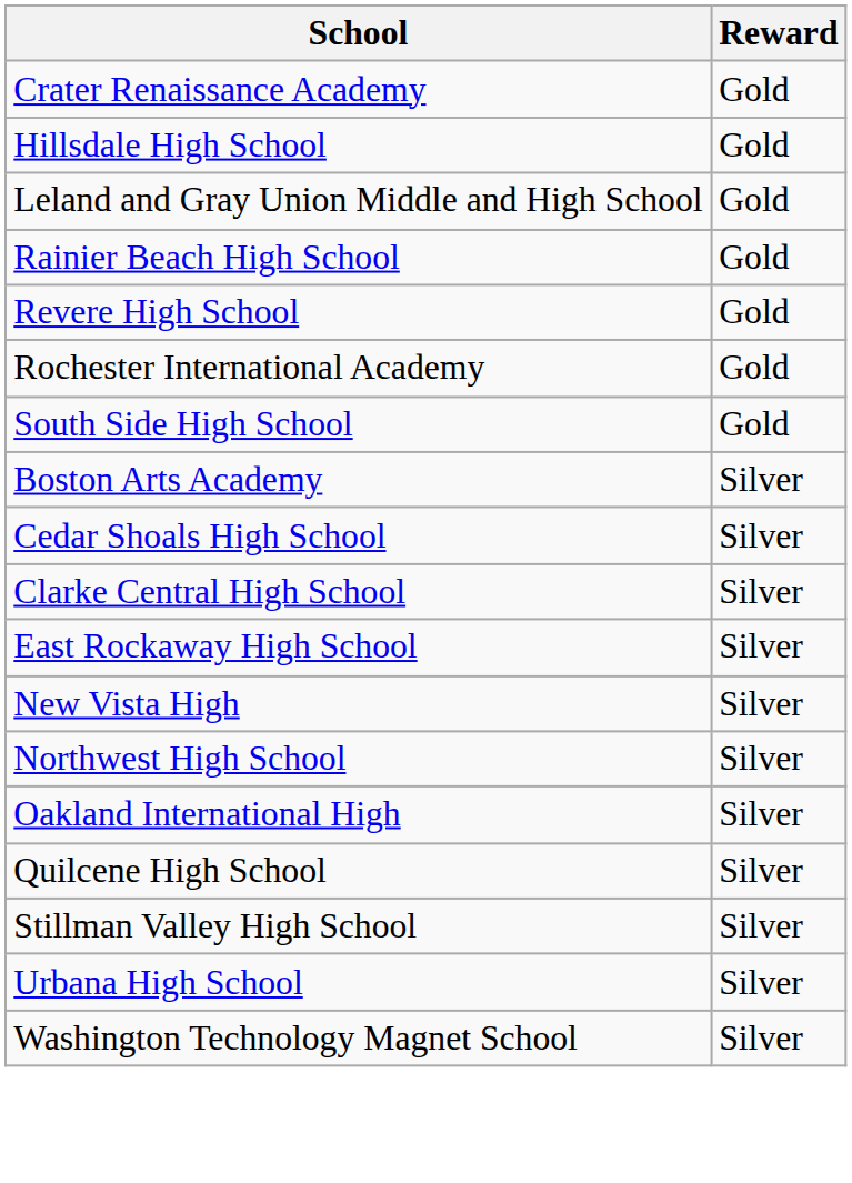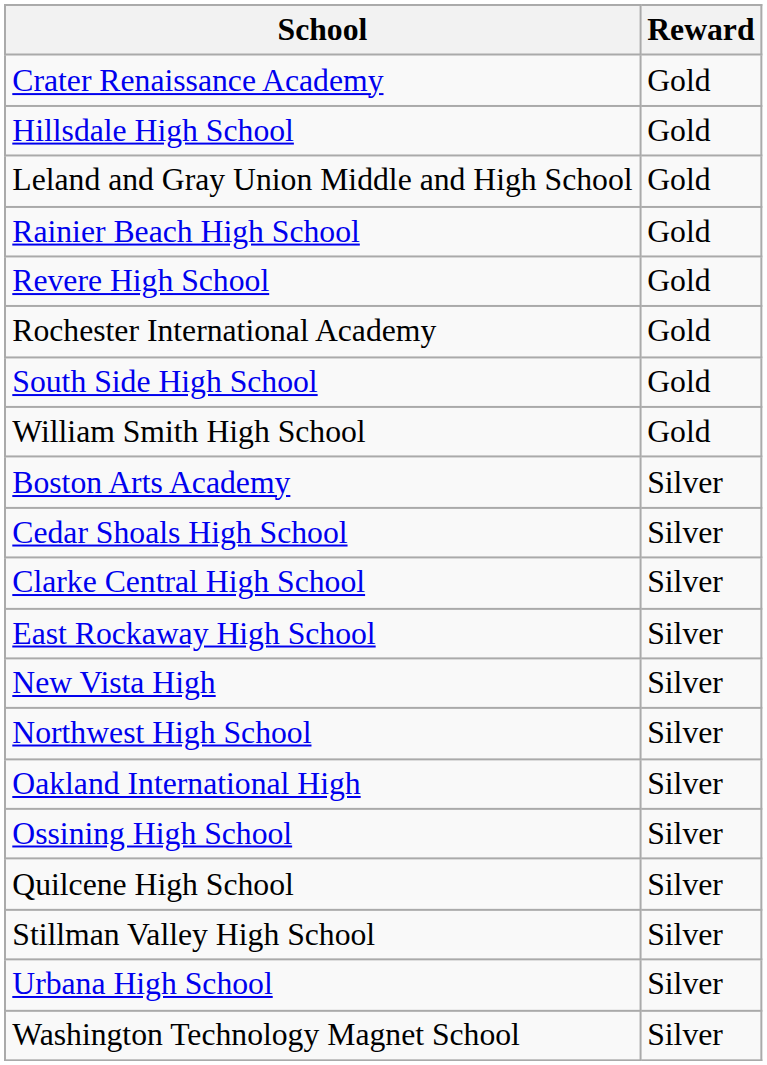 <table class="wikitable">
 <tr>
 <th>School</th>
 <th>Reward</th>
 </tr>
 <tr>
 <td><a href='#'>Crater Renaissance Academy</a></td>
 <td>Gold</td>
 </tr>
 <tr>
 <td><a href='#'>Hillsdale High School</a></td>
 <td>Gold</td>
 </tr>
 <tr>
 <td>Leland and Gray Union Middle and High School</td>
 <td>Gold</td>
 </tr>
 <tr>
 <td><a href='#'>Rainier Beach High School</a></td>
 <td>Gold</td>
 </tr>
 <tr>
 <td><a href='#'>Revere High School</a></td>
 <td>Gold</td>
 </tr>
 <tr>
 <td>Rochester International Academy</td>
 <td>Gold</td>
 </tr>
 <tr>
 <td><a href='#'>South Side High School</a></td>
 <td>Gold</td>
 </tr>
 <tr>
+<td>William Smith High School</td>
+<td>Gold</td>
+</tr>
+<tr>
 <td><a href='#'>Boston Arts Academy</a></td>
 <td>Silver</td>
 </tr>
 <tr>
 <td><a href='#'>Cedar Shoals High School</a></td>
 <td>Silver</td>
 </tr>
 <tr>
 <td><a href='#'>Clarke Central High School</a></td>
 <td>Silver</td>
 </tr>
 <tr>
 <td><a href='#'>East Rockaway High School</a></td>
 <td>Silver</td>
 </tr>
 <tr>
 <td><a href='#'>New Vista High</a></td>
 <td>Silver</td>
 </tr>
 <tr>
 <td><a href='#'>Northwest High School</a></td>
 <td>Silver</td>
 </tr>
 <tr>
 <td><a href='#'>Oakland International High</a></td>
 <td>Silver</td>
 </tr>
 <tr>
+<td><a href='#'>Ossining High School</a></td>
+<td>Silver</td>
+</tr>
+<tr>
 <td>Quilcene High School</td>
 <td>Silver</td>
 </tr>
 <tr>
 <td>Stillman Valley High School</td>
 <td>Silver</td>
 </tr>
 <tr>
 <td><a href='#'>Urbana High School</a></td>
 <td>Silver</td>
 </tr>
 <tr>
 <td>Washington Technology Magnet School</td>
 <td>Silver</td>
 </tr>
 </table>
